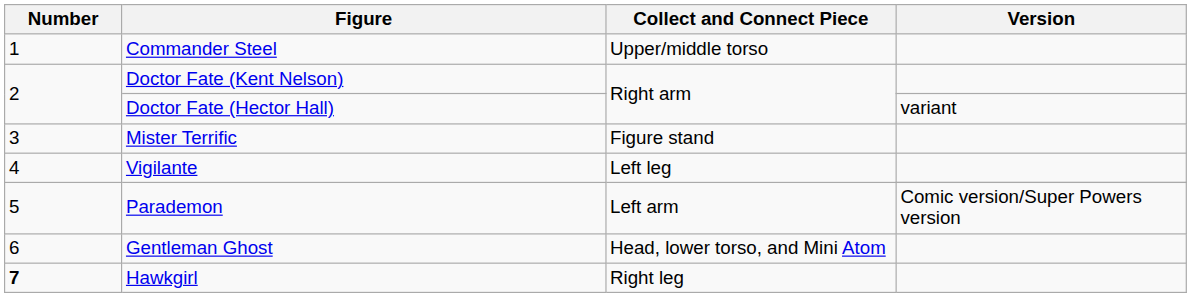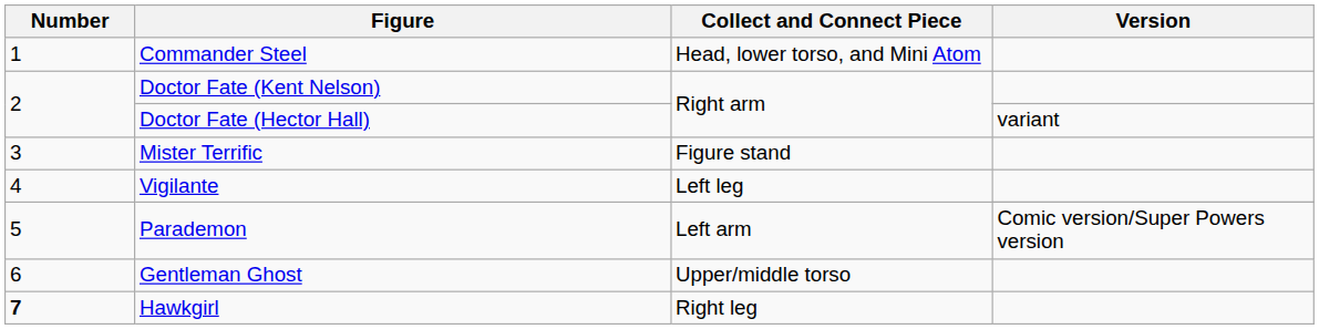 <table class="wikitable" style="width:80%;">
 <tr>
 <th width=5%><strong>Number</strong></th>
 <th width=25%><strong>Figure</strong></th>
 <th width=15%><strong>Collect and Connect Piece</strong></th>
 <th width=15%><strong>Version</strong></th>
 </tr>
 <tr>
 <td>1</td>
 <td><a href='#'>Commander Steel</a></td>
-<td>Upper/middle torso</td>
+<td>Head, lower torso, and Mini <a href='#'>Atom</a></td>
 <td></td>
 </tr>
 <tr>
 <td rowspan=2>2</td>
 <td><a href='#'>Doctor Fate (Kent Nelson)</a></td>
 <td rowspan=2>Right arm</td>
 <td></td>
 </tr>
 <tr>
 <td><a href='#'>Doctor Fate (Hector Hall)</a></td>
 <td>variant</td>
 </tr>
 <tr>
 <td>3</td>
 <td><a href='#'>Mister Terrific</a></td>
 <td>Figure stand</td>
 <td></td>
 </tr>
 <tr>
 <td>4</td>
 <td><a href='#'>Vigilante</a></td>
 <td>Left leg</td>
 <td></td>
 </tr>
 <tr>
 <td rowspan=2>5</td>
 <td rowspan=2><a href='#'>Parademon</a></td>
 <td rowspan=2>Left arm</td>
 </tr>
 <tr>
 <td>Comic version/Super Powers version</td>
 </tr>
 <tr>
 <td>6</td>
 <td><a href='#'>Gentleman Ghost</a></td>
-<td>Head, lower torso, and Mini <a href='#'>Atom</a></td>
+<td>Upper/middle torso</td>
 <td></td>
 </tr>
 <tr>
 <td><strong>7</strong></td>
 <td><a href='#'>Hawkgirl</a></td>
 <td>Right leg</td>
 <td></td>
 </tr>
 </table>
